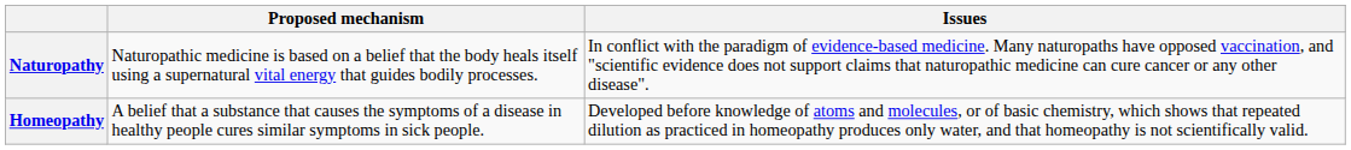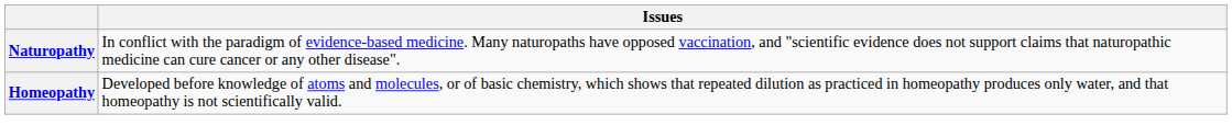 <table class="wikitable">
 <tr>
 <th></th>
-<th>Proposed mechanism</th>
 <th>Issues</th>
 </tr>
 <tr>
 <th><a href='#'>Naturopathy</a></th>
-<td>Naturopathic medicine is based on a belief that the body heals itself using a supernatural <a href='#'>vital energy</a> that guides bodily processes.</td>
 <td>In conflict with the paradigm of <a href='#'>evidence-based medicine</a>. Many naturopaths have opposed <a href='#'>vaccination</a>, and "scientific evidence does not support claims that naturopathic medicine can cure cancer or any other disease".</td>
 </tr>
 <tr>
 <th><a href='#'>Homeopathy</a></th>
-<td>A belief that a substance that causes the symptoms of a disease in healthy people cures similar symptoms in sick people.</td>
 <td>Developed before knowledge of <a href='#'>atoms</a> and <a href='#'>molecules</a>, or of basic chemistry, which shows that repeated dilution as practiced in homeopathy produces only water, and that homeopathy is not scientifically valid.</td>
 </tr>
 </table>
